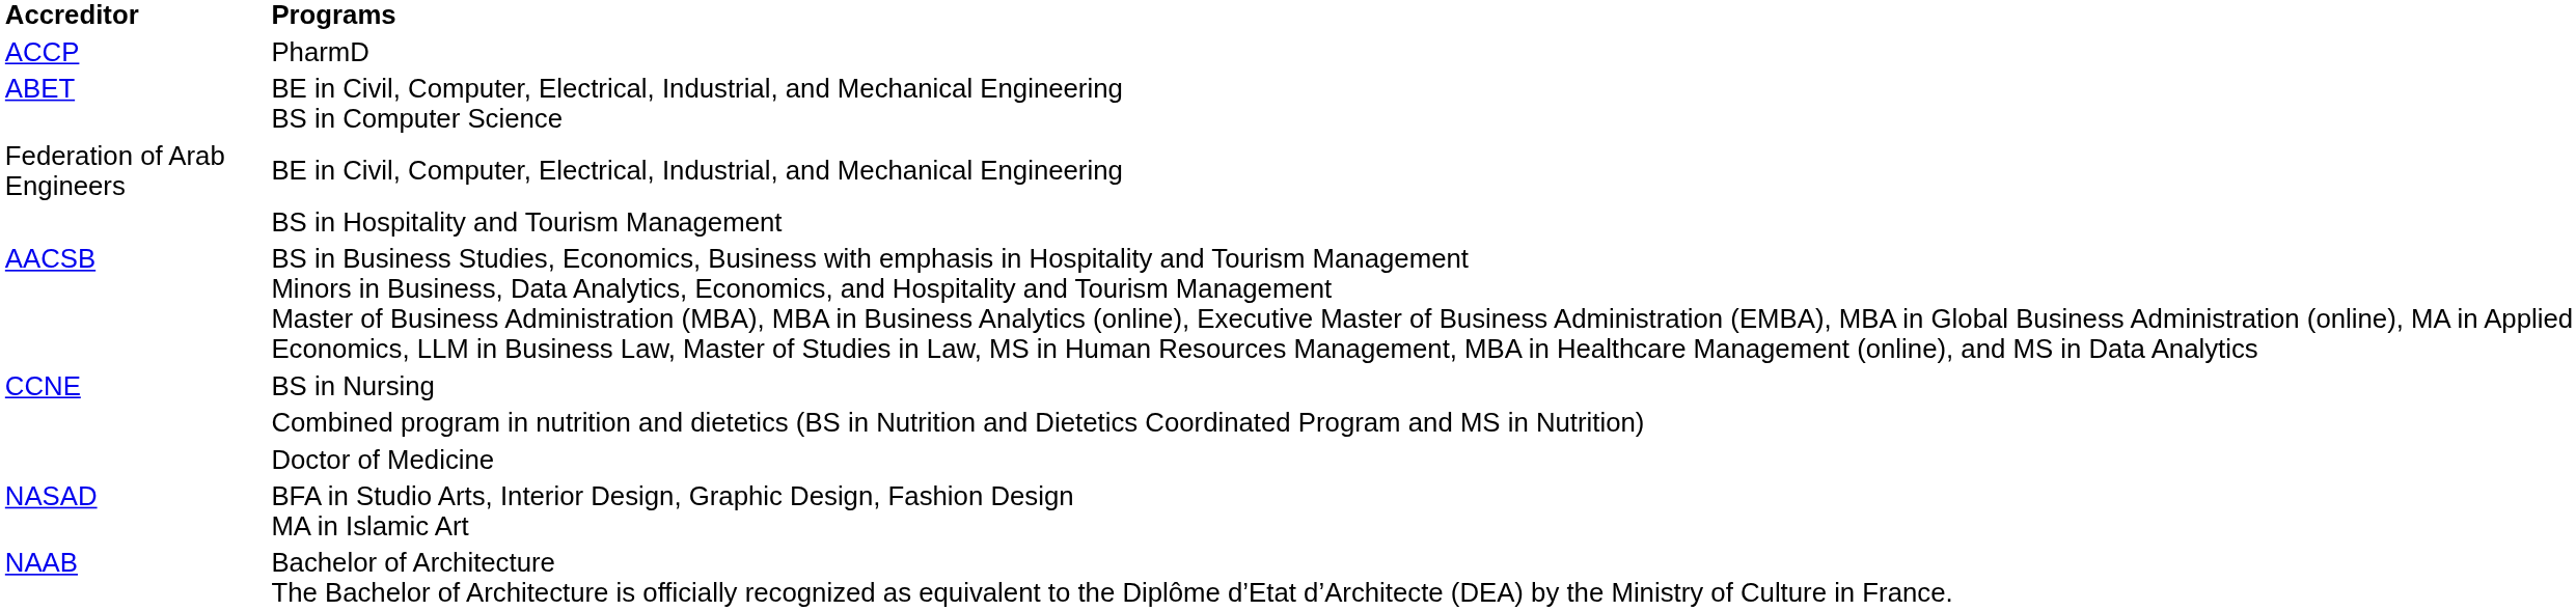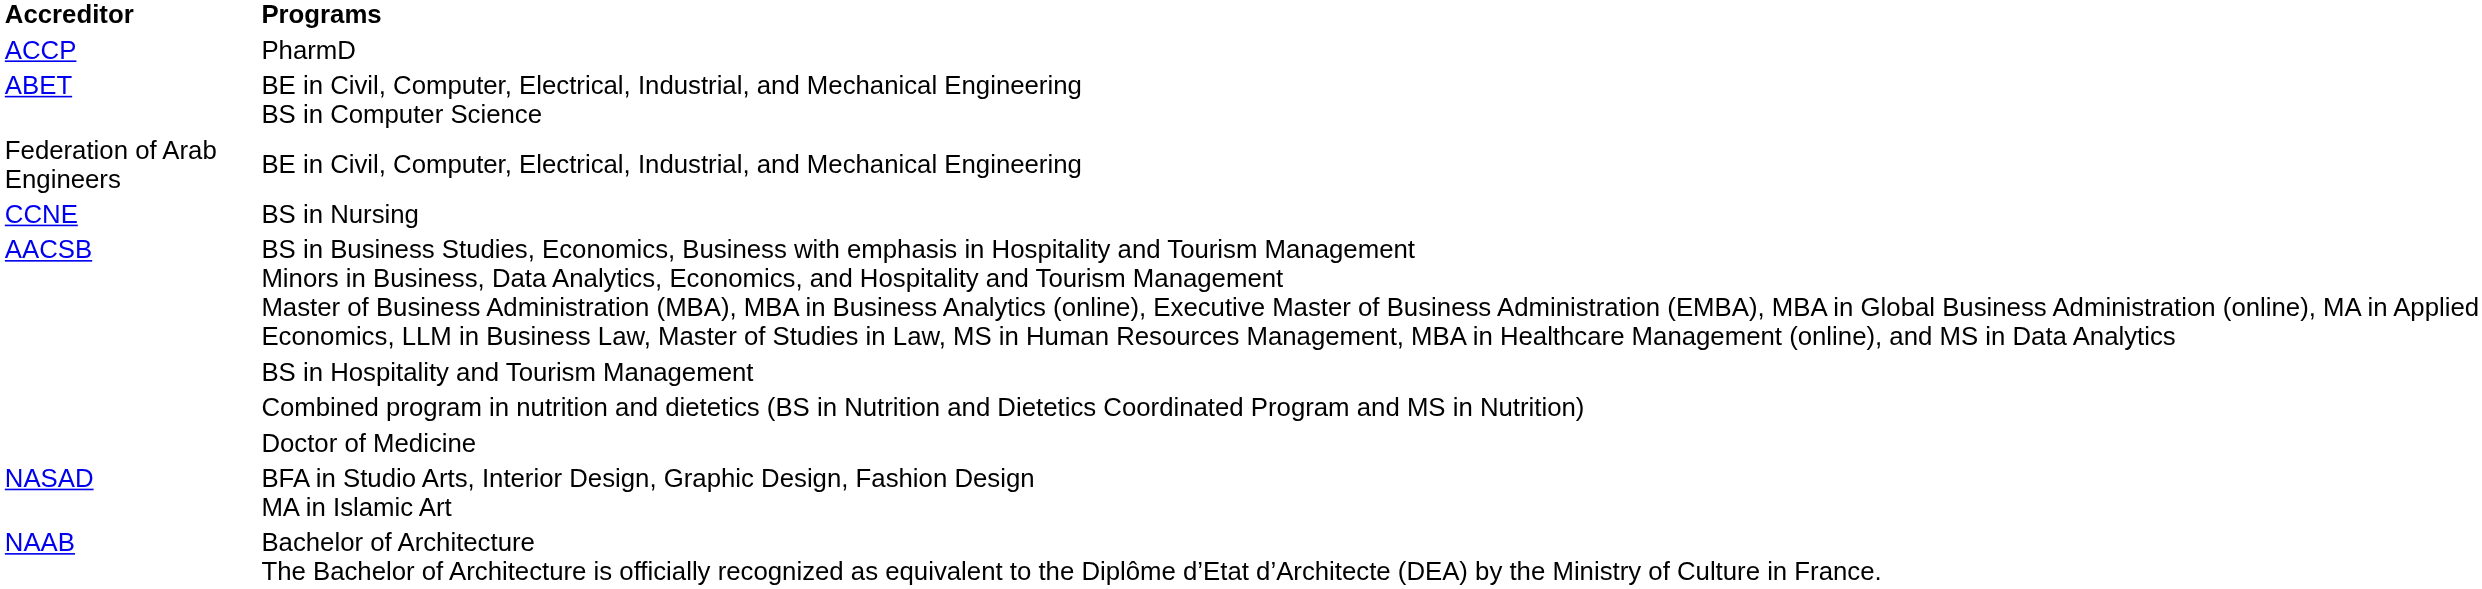 <table>
 <tr>
 <th style="padding-right: 1em; text-align: left;">Accreditor</th>
 <th style="text-align: left;">Programs</th>
 </tr>
 <tr>
 <td style="vertical-align: top;"><a href='#'>ACCP</a></td>
 <td>PharmD</td>
 </tr>
 <tr>
 <td style="vertical-align: top;"><a href='#'>ABET</a></td>
 <td>BE in Civil, Computer, Electrical, Industrial, and Mechanical Engineering <br>BS in Computer Science </td>
 </tr>
 <tr>
 <td style="vertical-align: top;">Federation of Arab Engineers</td>
 <td>BE in Civil, Computer, Electrical, Industrial, and Mechanical Engineering</td>
 </tr>
 <tr>
-<td style="vertical-align: top;"></td>
-<td>BS in Hospitality and Tourism Management </td>
+<td style="vertical-align: top;"><a href='#'>CCNE</a></td>
+<td>BS in Nursing </td>
 </tr>
 <tr>
 <td style="vertical-align: top;"><a href='#'>AACSB</a></td>
 <td>BS in Business Studies, Economics, Business with emphasis in Hospitality and Tourism Management <br>Minors in Business, Data Analytics, Economics, and Hospitality and Tourism Management <br>Master of Business Administration (MBA), MBA in Business Analytics (online), Executive Master of Business Administration (EMBA), MBA in Global Business Administration (online), MA in Applied Economics, LLM in Business Law, Master of Studies in Law, MS in Human Resources Management, MBA in Healthcare Management (online), and MS in Data Analytics </td>
 </tr>
 <tr>
-<td style="vertical-align: top;"><a href='#'>CCNE</a></td>
-<td>BS in Nursing </td>
+<td style="vertical-align: top;"></td>
+<td>BS in Hospitality and Tourism Management </td>
 </tr>
 <tr>
 <td style="vertical-align: top;"></td>
 <td>Combined program in nutrition and dietetics (BS in Nutrition and Dietetics Coordinated Program and MS in Nutrition) </td>
 </tr>
 <tr>
 <td style="vertical-align: top;"></td>
 <td>Doctor of Medicine </td>
 </tr>
 <tr>
 <td style="vertical-align: top;"><a href='#'>NASAD</a></td>
 <td>BFA in Studio Arts, Interior Design, Graphic Design, Fashion Design <br>MA in Islamic Art</td>
 </tr>
 <tr>
 <td style="vertical-align: top;"><a href='#'>NAAB</a></td>
 <td>Bachelor of Architecture <br>The Bachelor of Architecture is officially recognized as equivalent to the Diplôme d’Etat d’Architecte (DEA) by the Ministry of Culture in France.</td>
 </tr>
 </table>
